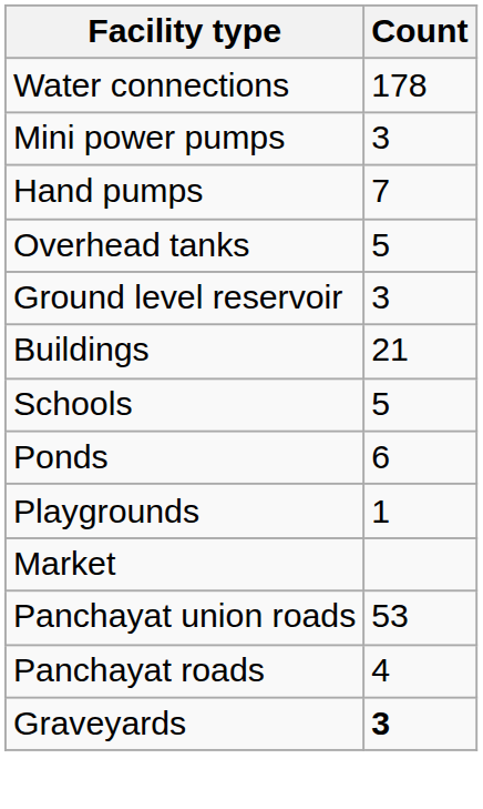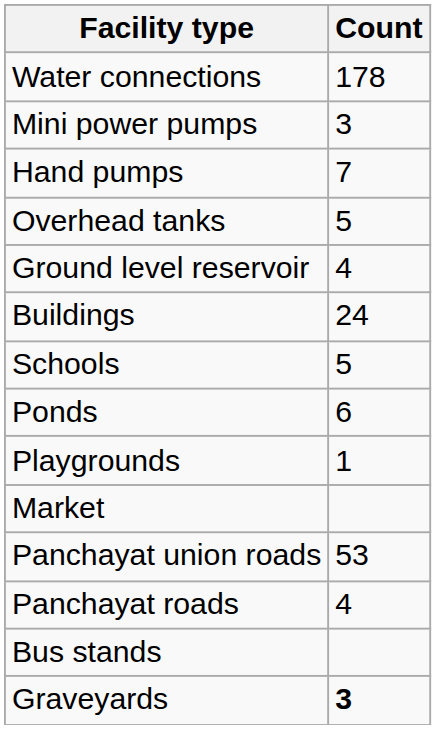 <table class="wikitable">
 <tr>
 <th>Facility type</th>
 <th>Count</th>
 </tr>
 <tr>
 <td>Water connections</td>
 <td>178</td>
 </tr>
 <tr>
 <td>Mini power pumps</td>
 <td>3</td>
 </tr>
 <tr>
 <td>Hand pumps</td>
 <td>7</td>
 </tr>
 <tr>
 <td>Overhead tanks</td>
 <td>5</td>
 </tr>
 <tr>
 <td>Ground level reservoir</td>
-<td>3</td>
+<td>4</td>
 </tr>
 <tr>
 <td>Buildings</td>
-<td>21</td>
+<td>24</td>
 </tr>
 <tr>
 <td>Schools</td>
 <td>5</td>
 </tr>
 <tr>
 <td>Ponds</td>
 <td>6</td>
 </tr>
 <tr>
 <td>Playgrounds</td>
 <td>1</td>
 </tr>
 <tr>
 <td>Market</td>
 <td></td>
 </tr>
 <tr>
 <td>Panchayat union roads</td>
 <td>53</td>
 </tr>
 <tr>
 <td>Panchayat roads</td>
 <td>4</td>
 </tr>
 <tr>
+<td>Bus stands</td>
+<td></td>
+</tr>
+<tr>
 <td>Graveyards</td>
 <td><strong>3</strong></td>
 </tr>
 </table>
